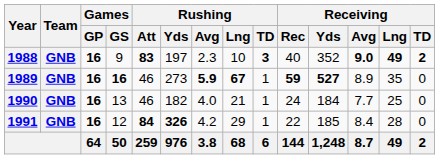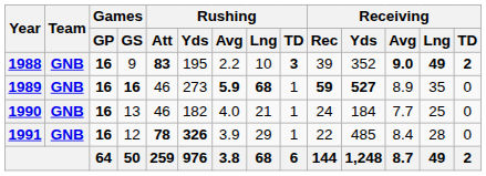 <table class="wikitable" style="text-align:center;">
 <tr>
 <th rowspan="2">Year</th>
 <th rowspan="2">Team</th>
 <th colspan="2">Games</th>
 <th colspan="5">Rushing</th>
 <th colspan="5">Receiving</th>
 </tr>
 <tr>
 <th>GP</th>
 <th>GS</th>
 <th>Att</th>
 <th>Yds</th>
 <th>Avg</th>
 <th>Lng</th>
 <th>TD</th>
 <th>Rec</th>
 <th>Yds</th>
 <th>Avg</th>
 <th>Lng</th>
 <th>TD</th>
 </tr>
 <tr>
 <th><a href='#'>1988</a></th>
 <th><a href='#'>GNB</a></th>
 <td><strong>16</strong></td>
 <td>9</td>
 <td><strong>83</strong></td>
-<td>197</td>
-<td>2.3</td>
+<td>195</td>
+<td>2.2</td>
 <td>10</td>
 <td><strong>3</strong></td>
-<td>40</td>
+<td>39</td>
 <td>352</td>
 <td><strong>9.0</strong></td>
 <td><strong>49</strong></td>
 <td><strong>2</strong></td>
 </tr>
 <tr>
 <th><a href='#'>1989</a></th>
 <th><a href='#'>GNB</a></th>
 <td><strong>16</strong></td>
 <td><strong>16</strong></td>
 <td>46</td>
 <td>273</td>
 <td><strong>5.9</strong></td>
-<td><strong>67</strong></td>
+<td><strong>68</strong></td>
 <td>1</td>
 <td><strong>59</strong></td>
 <td><strong>527</strong></td>
 <td>8.9</td>
 <td>35</td>
 <td>0</td>
 </tr>
 <tr>
 <th><a href='#'>1990</a></th>
 <th><a href='#'>GNB</a></th>
 <td><strong>16</strong></td>
 <td>13</td>
 <td>46</td>
 <td>182</td>
 <td>4.0</td>
 <td>21</td>
 <td>1</td>
 <td>24</td>
 <td>184</td>
 <td>7.7</td>
 <td>25</td>
 <td>0</td>
 </tr>
 <tr>
 <th><a href='#'>1991</a></th>
 <th><a href='#'>GNB</a></th>
 <td><strong>16</strong></td>
 <td>12</td>
-<td><strong>84</strong></td>
+<td><strong>78</strong></td>
 <td><strong>326</strong></td>
-<td>4.2</td>
+<td>3.9</td>
 <td>29</td>
 <td>1</td>
 <td>22</td>
-<td>185</td>
+<td>485</td>
 <td>8.4</td>
 <td>28</td>
 <td>0</td>
 </tr>
 <tr>
 <th colspan="2"></th>
 <th>64</th>
 <th>50</th>
 <th>259</th>
 <th>976</th>
 <th>3.8</th>
 <th>68</th>
 <th>6</th>
 <th>144</th>
 <th>1,248</th>
 <th>8.7</th>
 <th>49</th>
 <th>2</th>
 </tr>
 </table>
